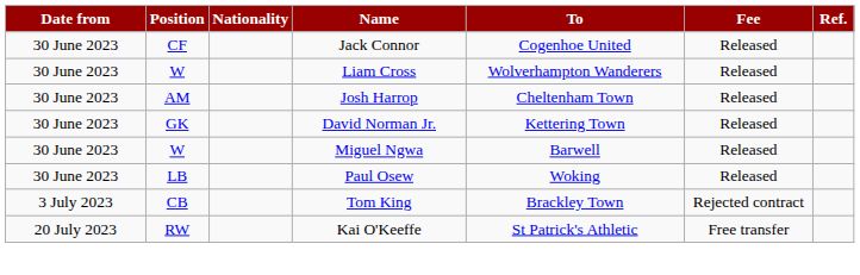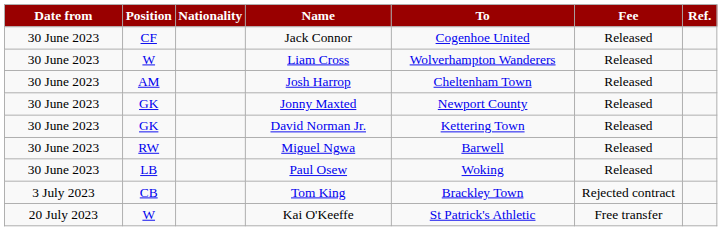 <table class="wikitable"  style="text-align:center; font-size:90%; ">
 <tr>
 <th style="background:#990000; color:white; width:120px;">Date from</th>
 <th style="background:#990000; color:white; width:50px;">Position</th>
 <th style="background:#990000; color:white; width:50px;">Nationality</th>
 <th style="background:#990000; color:white; width:150px;">Name</th>
 <th style="background:#990000; color:white; width:190px;">To</th>
 <th style="background:#990000; color:white; width:110px;">Fee</th>
 <th style="background:#990000; color:white; width:30px;">Ref.</th>
 </tr>
 <tr>
 <td>30 June 2023</td>
 <td><a href='#'>CF</a></td>
 <td></td>
 <td>Jack Connor</td>
 <td> <a href='#'>Cogenhoe United</a></td>
 <td>Released</td>
 <td></td>
 </tr>
 <tr>
 <td>30 June 2023</td>
 <td><a href='#'>W</a></td>
 <td></td>
 <td><a href='#'>Liam Cross</a></td>
 <td> <a href='#'>Wolverhampton Wanderers</a></td>
 <td>Released</td>
 <td></td>
 </tr>
 <tr>
 <td>30 June 2023</td>
 <td><a href='#'>AM</a></td>
 <td></td>
 <td><a href='#'>Josh Harrop</a></td>
 <td> <a href='#'>Cheltenham Town</a></td>
 <td>Released</td>
 <td></td>
 </tr>
 <tr>
 <td>30 June 2023</td>
 <td><a href='#'>GK</a></td>
 <td></td>
+<td><a href='#'>Jonny Maxted</a></td>
+<td> <a href='#'>Newport County</a></td>
+<td>Released</td>
+<td></td>
+</tr>
+<tr>
+<td>30 June 2023</td>
+<td><a href='#'>GK</a></td>
+<td></td>
 <td><a href='#'>David Norman Jr.</a></td>
 <td> <a href='#'>Kettering Town</a></td>
 <td>Released</td>
 <td></td>
 </tr>
 <tr>
 <td>30 June 2023</td>
-<td><a href='#'>W</a></td>
+<td><a href='#'>RW</a></td>
 <td></td>
 <td><a href='#'>Miguel Ngwa</a></td>
 <td> <a href='#'>Barwell</a></td>
 <td>Released</td>
 <td></td>
 </tr>
 <tr>
 <td>30 June 2023</td>
 <td><a href='#'>LB</a></td>
 <td></td>
 <td><a href='#'>Paul Osew</a></td>
 <td> <a href='#'>Woking</a></td>
 <td>Released</td>
 <td></td>
 </tr>
 <tr>
 <td>3 July 2023</td>
 <td><a href='#'>CB</a></td>
 <td></td>
 <td><a href='#'>Tom King</a></td>
 <td> <a href='#'>Brackley Town</a></td>
 <td>Rejected contract</td>
 <td></td>
 </tr>
 <tr>
 <td>20 July 2023</td>
-<td><a href='#'>RW</a></td>
+<td><a href='#'>W</a></td>
 <td></td>
 <td>Kai O'Keeffe</td>
 <td> <a href='#'>St Patrick's Athletic</a></td>
 <td>Free transfer</td>
 <td></td>
 </tr>
 </table>
